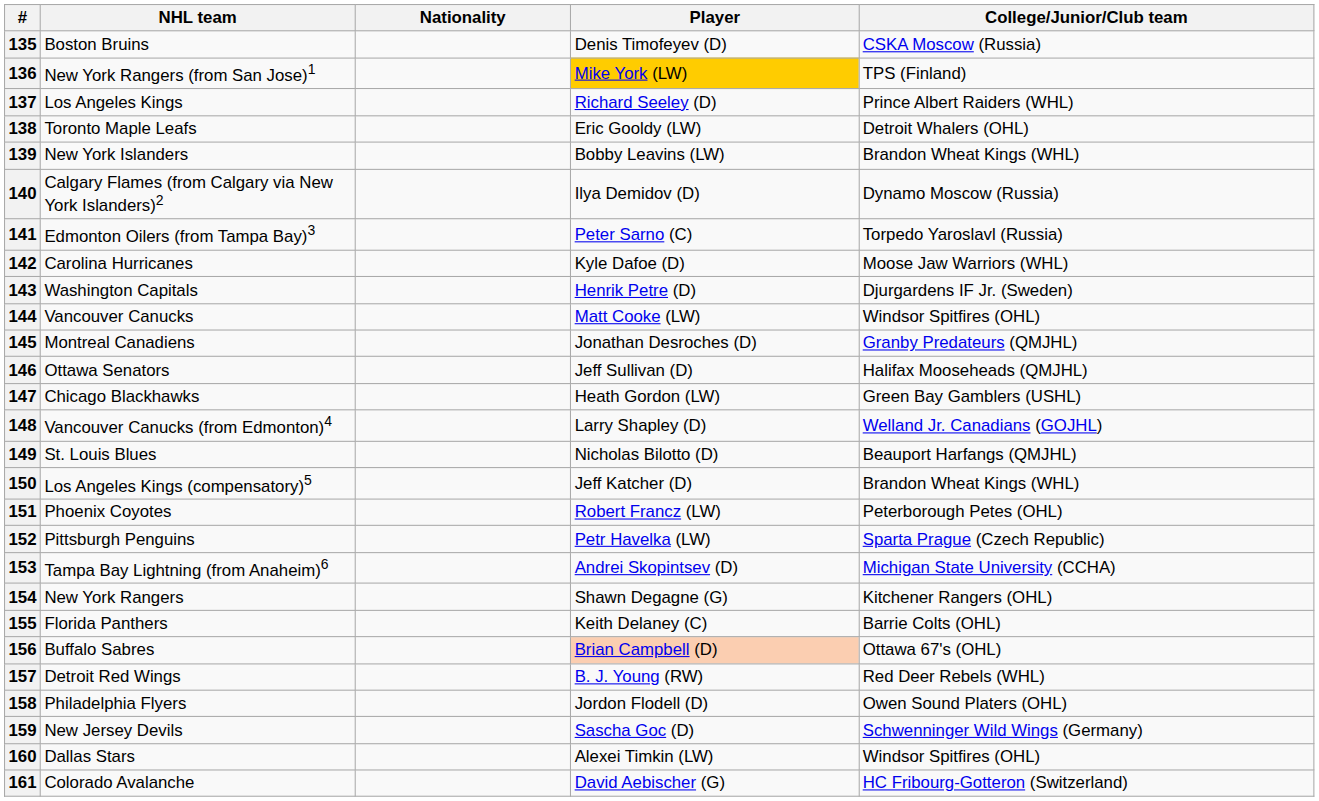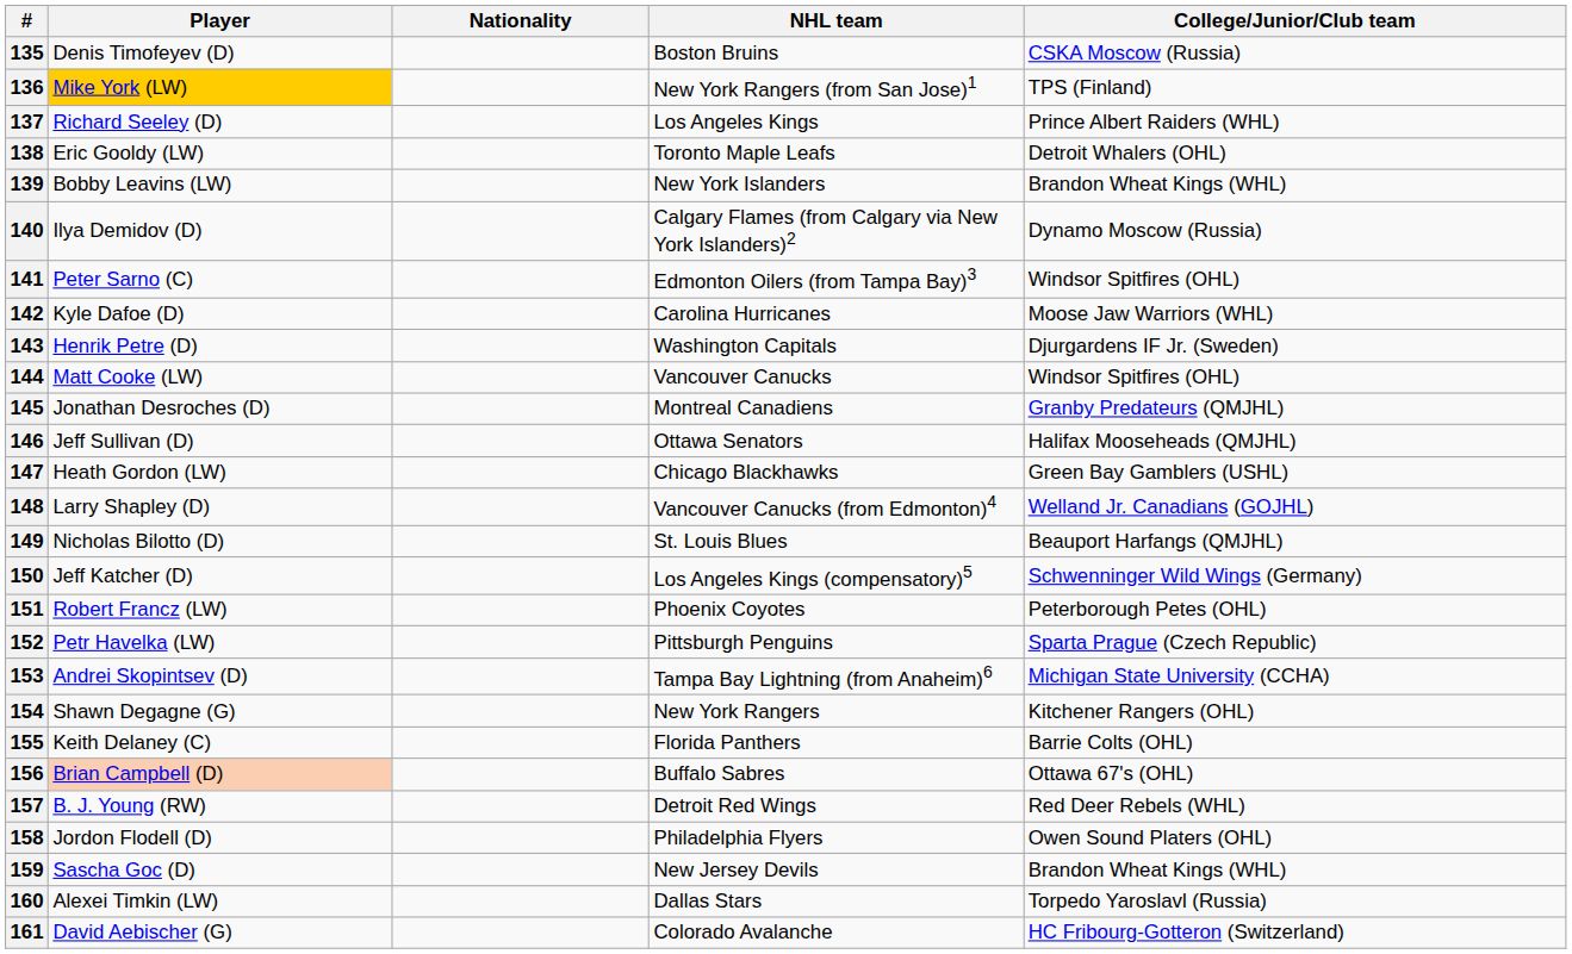 <table class="wikitable">
 <tr>
 <th bgcolor="#DDDDFF" width="2.75%">#</th>
+<th bgcolor="#DDDDFF" width="22.0%">Player</th>
+<th bgcolor="#DDDDFF" width="16.5%">Nationality</th>
 <th bgcolor="#DDDDFF" width="24.0%">NHL team</th>
-<th bgcolor="#DDDDFF" width="16.5%">Nationality</th>
-<th bgcolor="#DDDDFF" width="22.0%">Player</th>
 <th bgcolor="#DDDDFF" width="100.0%">College/Junior/Club team</th>
 </tr>
 <tr>
 <th>135</th>
+<td>Denis Timofeyev (D)</td>
+<td></td>
 <td>Boston Bruins</td>
-<td></td>
-<td>Denis Timofeyev (D)</td>
 <td><a href='#'>CSKA Moscow</a> (Russia)</td>
 </tr>
 <tr>
 <th>136</th>
+<td bgcolor="#FFCC00"><a href='#'>Mike York</a> (LW)</td>
+<td></td>
 <td>New York Rangers (from San Jose)<sup>1</sup></td>
-<td></td>
-<td bgcolor="#FFCC00"><a href='#'>Mike York</a> (LW)</td>
 <td>TPS (Finland)</td>
 </tr>
 <tr>
 <th>137</th>
+<td><a href='#'>Richard Seeley</a> (D)</td>
+<td></td>
 <td>Los Angeles Kings</td>
-<td></td>
-<td><a href='#'>Richard Seeley</a> (D)</td>
 <td>Prince Albert Raiders (WHL)</td>
 </tr>
 <tr>
 <th>138</th>
+<td>Eric Gooldy (LW)</td>
+<td></td>
 <td>Toronto Maple Leafs</td>
-<td></td>
-<td>Eric Gooldy (LW)</td>
 <td>Detroit Whalers (OHL)</td>
 </tr>
 <tr>
 <th>139</th>
+<td>Bobby Leavins (LW)</td>
+<td></td>
 <td>New York Islanders</td>
-<td></td>
-<td>Bobby Leavins (LW)</td>
 <td>Brandon Wheat Kings (WHL)</td>
 </tr>
 <tr>
 <th>140</th>
+<td>Ilya Demidov (D)</td>
+<td></td>
 <td>Calgary Flames (from Calgary via New York Islanders)<sup>2</sup></td>
-<td></td>
-<td>Ilya Demidov (D)</td>
 <td>Dynamo Moscow (Russia)</td>
 </tr>
 <tr>
 <th>141</th>
+<td><a href='#'>Peter Sarno</a> (C)</td>
+<td></td>
 <td>Edmonton Oilers (from Tampa Bay)<sup>3</sup></td>
-<td></td>
-<td><a href='#'>Peter Sarno</a> (C)</td>
-<td>Torpedo Yaroslavl (Russia)</td>
+<td>Windsor Spitfires (OHL)</td>
 </tr>
 <tr>
 <th>142</th>
+<td>Kyle Dafoe (D)</td>
+<td></td>
 <td>Carolina Hurricanes</td>
-<td></td>
-<td>Kyle Dafoe (D)</td>
 <td>Moose Jaw Warriors (WHL)</td>
 </tr>
 <tr>
 <th>143</th>
+<td><a href='#'>Henrik Petre</a> (D)</td>
+<td></td>
 <td>Washington Capitals</td>
-<td></td>
-<td><a href='#'>Henrik Petre</a> (D)</td>
 <td>Djurgardens IF Jr. (Sweden)</td>
 </tr>
 <tr>
 <th>144</th>
+<td><a href='#'>Matt Cooke</a> (LW)</td>
+<td></td>
 <td>Vancouver Canucks</td>
-<td></td>
-<td><a href='#'>Matt Cooke</a> (LW)</td>
 <td>Windsor Spitfires (OHL)</td>
 </tr>
 <tr>
 <th>145</th>
+<td>Jonathan Desroches (D)</td>
+<td></td>
 <td>Montreal Canadiens</td>
-<td></td>
-<td>Jonathan Desroches (D)</td>
 <td><a href='#'>Granby Predateurs</a> (QMJHL)</td>
 </tr>
 <tr>
 <th>146</th>
+<td>Jeff Sullivan (D)</td>
+<td></td>
 <td>Ottawa Senators</td>
-<td></td>
-<td>Jeff Sullivan (D)</td>
 <td>Halifax Mooseheads (QMJHL)</td>
 </tr>
 <tr>
 <th>147</th>
+<td>Heath Gordon (LW)</td>
+<td></td>
 <td>Chicago Blackhawks</td>
-<td></td>
-<td>Heath Gordon (LW)</td>
 <td>Green Bay Gamblers (USHL)</td>
 </tr>
 <tr>
 <th>148</th>
+<td>Larry Shapley (D)</td>
+<td></td>
 <td>Vancouver Canucks (from Edmonton)<sup>4</sup></td>
-<td></td>
-<td>Larry Shapley (D)</td>
 <td><a href='#'>Welland Jr. Canadians</a> (<a href='#'>GOJHL</a>)</td>
 </tr>
 <tr>
 <th>149</th>
+<td>Nicholas Bilotto (D)</td>
+<td></td>
 <td>St. Louis Blues</td>
-<td></td>
-<td>Nicholas Bilotto (D)</td>
 <td>Beauport Harfangs (QMJHL)</td>
 </tr>
 <tr>
 <th>150</th>
+<td>Jeff Katcher (D)</td>
+<td></td>
 <td>Los Angeles Kings (compensatory)<sup>5</sup></td>
-<td></td>
-<td>Jeff Katcher (D)</td>
-<td>Brandon Wheat Kings (WHL)</td>
+<td><a href='#'>Schwenninger Wild Wings</a> (Germany)</td>
 </tr>
 <tr>
 <th>151</th>
+<td><a href='#'>Robert Francz</a> (LW)</td>
+<td></td>
 <td>Phoenix Coyotes</td>
-<td></td>
-<td><a href='#'>Robert Francz</a> (LW)</td>
 <td>Peterborough Petes (OHL)</td>
 </tr>
 <tr>
 <th>152</th>
+<td><a href='#'>Petr Havelka</a> (LW)</td>
+<td></td>
 <td>Pittsburgh Penguins</td>
-<td></td>
-<td><a href='#'>Petr Havelka</a> (LW)</td>
 <td><a href='#'>Sparta Prague</a> (Czech Republic)</td>
 </tr>
 <tr>
 <th>153</th>
+<td><a href='#'>Andrei Skopintsev</a> (D)</td>
+<td></td>
 <td>Tampa Bay Lightning (from Anaheim)<sup>6</sup></td>
-<td></td>
-<td><a href='#'>Andrei Skopintsev</a> (D)</td>
 <td><a href='#'>Michigan State University</a> (CCHA)</td>
 </tr>
 <tr>
 <th>154</th>
+<td>Shawn Degagne (G)</td>
+<td></td>
 <td>New York Rangers</td>
-<td></td>
-<td>Shawn Degagne (G)</td>
 <td>Kitchener Rangers (OHL)</td>
 </tr>
 <tr>
 <th>155</th>
+<td>Keith Delaney (C)</td>
+<td></td>
 <td>Florida Panthers</td>
-<td></td>
-<td>Keith Delaney (C)</td>
 <td>Barrie Colts (OHL)</td>
 </tr>
 <tr>
 <th>156</th>
+<td bgcolor="#FBCEB1"><a href='#'>Brian Campbell</a> (D)</td>
+<td></td>
 <td>Buffalo Sabres</td>
-<td></td>
-<td bgcolor="#FBCEB1"><a href='#'>Brian Campbell</a> (D)</td>
 <td>Ottawa 67's (OHL)</td>
 </tr>
 <tr>
 <th>157</th>
+<td><a href='#'>B. J. Young</a> (RW)</td>
+<td></td>
 <td>Detroit Red Wings</td>
-<td></td>
-<td><a href='#'>B. J. Young</a> (RW)</td>
 <td>Red Deer Rebels (WHL)</td>
 </tr>
 <tr>
 <th>158</th>
+<td>Jordon Flodell (D)</td>
+<td></td>
 <td>Philadelphia Flyers</td>
-<td></td>
-<td>Jordon Flodell (D)</td>
 <td>Owen Sound Platers (OHL)</td>
 </tr>
 <tr>
 <th>159</th>
+<td><a href='#'>Sascha Goc</a> (D)</td>
+<td></td>
 <td>New Jersey Devils</td>
-<td></td>
-<td><a href='#'>Sascha Goc</a> (D)</td>
-<td><a href='#'>Schwenninger Wild Wings</a> (Germany)</td>
+<td>Brandon Wheat Kings (WHL)</td>
 </tr>
 <tr>
 <th>160</th>
+<td>Alexei Timkin (LW)</td>
+<td></td>
 <td>Dallas Stars</td>
-<td></td>
-<td>Alexei Timkin (LW)</td>
-<td>Windsor Spitfires (OHL)</td>
+<td>Torpedo Yaroslavl (Russia)</td>
 </tr>
 <tr>
 <th>161</th>
+<td><a href='#'>David Aebischer</a> (G)</td>
+<td></td>
 <td>Colorado Avalanche</td>
-<td></td>
-<td><a href='#'>David Aebischer</a> (G)</td>
 <td><a href='#'>HC Fribourg-Gotteron</a> (Switzerland)</td>
 </tr>
 </table>
